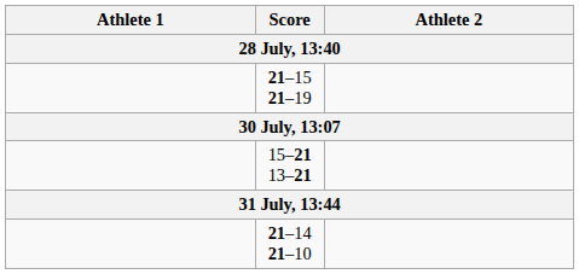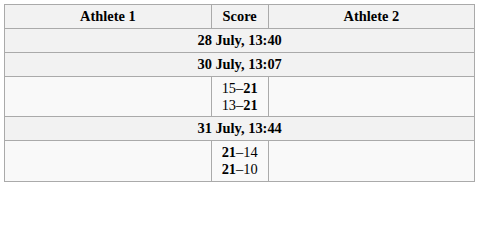 <table class="wikitable" style="text-align: center; font-size:90% ">
 <tr>
 <th align="right" width="200">Athlete 1</th>
 <th width="50">Score</th>
 <th align="left" width="200">Athlete 2</th>
 </tr>
 <tr>
 <th colspan=3>28 July, 13:40</th>
-</tr>
-<tr>
-<td align=right><strong></strong></td>
-<td align=center><strong>21</strong>–15<br><strong>21</strong>–19</td>
-<td align=left></td>
 </tr>
 <tr>
 <th colspan=3>30 July, 13:07</th>
 </tr>
 <tr>
 <td align=right></td>
 <td align=center>15–<strong>21</strong><br>13–<strong>21</strong></td>
 <td align=left><strong></strong></td>
 </tr>
 <tr>
 <th colspan=3>31 July, 13:44</th>
 </tr>
 <tr>
 <td align=right><strong></strong></td>
 <td align=center><strong>21</strong>–14<br><strong>21</strong>–10</td>
 <td align=left></td>
 </tr>
 </table>
